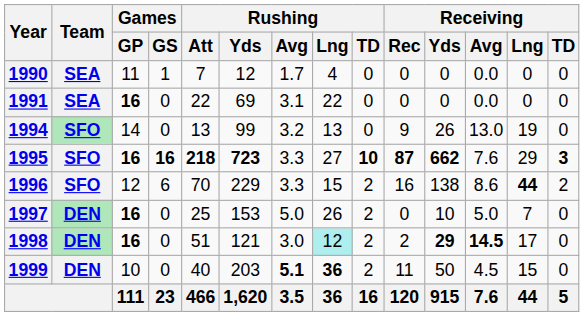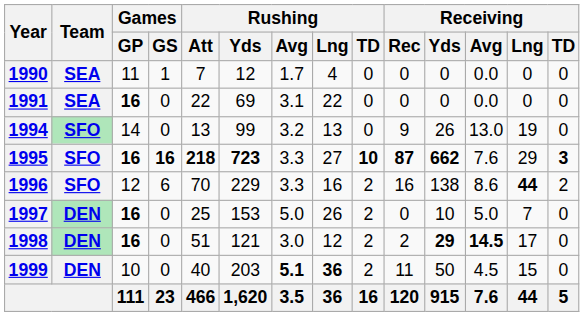 <table class="wikitable" style="text-align:center;">
 <tr>
 <th rowspan="2">Year</th>
 <th rowspan="2">Team</th>
 <th colspan="2">Games</th>
 <th colspan="5">Rushing</th>
 <th colspan="5">Receiving</th>
 </tr>
 <tr>
 <th>GP</th>
 <th>GS</th>
 <th>Att</th>
 <th>Yds</th>
 <th>Avg</th>
 <th>Lng</th>
 <th>TD</th>
 <th>Rec</th>
 <th>Yds</th>
 <th>Avg</th>
 <th>Lng</th>
 <th>TD</th>
 </tr>
 <tr>
 <th><a href='#'>1990</a></th>
 <th><a href='#'>SEA</a></th>
 <td>11</td>
 <td>1</td>
 <td>7</td>
 <td>12</td>
 <td>1.7</td>
 <td>4</td>
 <td>0</td>
 <td>0</td>
 <td>0</td>
 <td>0.0</td>
 <td>0</td>
 <td>0</td>
 </tr>
 <tr>
 <th><a href='#'>1991</a></th>
 <th><a href='#'>SEA</a></th>
 <td><strong>16</strong></td>
 <td>0</td>
 <td>22</td>
 <td>69</td>
 <td>3.1</td>
 <td>22</td>
 <td>0</td>
 <td>0</td>
 <td>0</td>
 <td>0.0</td>
 <td>0</td>
 <td>0</td>
 </tr>
 <tr>
 <th><a href='#'>1994</a></th>
 <th style="background:#afe6ba; width:3em;"><a href='#'>SFO</a></th>
 <td>14</td>
 <td>0</td>
 <td>13</td>
 <td>99</td>
 <td>3.2</td>
 <td>13</td>
 <td>0</td>
 <td>9</td>
 <td>26</td>
 <td>13.0</td>
 <td>19</td>
 <td>0</td>
 </tr>
 <tr>
 <th><a href='#'>1995</a></th>
 <th><a href='#'>SFO</a></th>
 <td><strong>16</strong></td>
 <td><strong>16</strong></td>
 <td><strong>218</strong></td>
 <td><strong>723</strong></td>
 <td>3.3</td>
 <td>27</td>
 <td><strong>10</strong></td>
 <td><strong>87</strong></td>
 <td><strong>662</strong></td>
 <td>7.6</td>
 <td>29</td>
 <td><strong>3</strong></td>
 </tr>
 <tr>
 <th><a href='#'>1996</a></th>
 <th><a href='#'>SFO</a></th>
 <td>12</td>
 <td>6</td>
 <td>70</td>
 <td>229</td>
 <td>3.3</td>
-<td>15</td>
+<td>16</td>
 <td>2</td>
 <td>16</td>
 <td>138</td>
 <td>8.6</td>
 <td><strong>44</strong></td>
 <td>2</td>
 </tr>
 <tr>
 <th><a href='#'>1997</a></th>
 <th style="background:#afe6ba; width:3em;"><a href='#'>DEN</a></th>
 <td><strong>16</strong></td>
 <td>0</td>
 <td>25</td>
 <td>153</td>
 <td>5.0</td>
 <td>26</td>
 <td>2</td>
 <td>0</td>
 <td>10</td>
 <td>5.0</td>
 <td>7</td>
 <td>0</td>
 </tr>
 <tr>
 <th><a href='#'>1998</a></th>
 <th style="background:#afe6ba; width:3em;"><a href='#'>DEN</a></th>
 <td><strong>16</strong></td>
 <td>0</td>
 <td>51</td>
 <td>121</td>
 <td>3.0</td>
-<td style="background: paleturquoise;">12</td>
+<td>12</td>
 <td>2</td>
 <td>2</td>
 <td><strong>29</strong></td>
 <td><strong>14.5</strong></td>
 <td>17</td>
 <td>0</td>
 </tr>
 <tr>
 <th><a href='#'>1999</a></th>
 <th><a href='#'>DEN</a></th>
 <td>10</td>
 <td>0</td>
 <td>40</td>
 <td>203</td>
 <td><strong>5.1</strong></td>
 <td><strong>36</strong></td>
 <td>2</td>
 <td>11</td>
 <td>50</td>
 <td>4.5</td>
 <td>15</td>
 <td>0</td>
 </tr>
 <tr>
 <th colspan="2"></th>
 <th>111</th>
 <th>23</th>
 <th>466</th>
 <th>1,620</th>
 <th>3.5</th>
 <th>36</th>
 <th>16</th>
 <th>120</th>
 <th>915</th>
 <th>7.6</th>
 <th>44</th>
 <th>5</th>
 </tr>
 </table>
